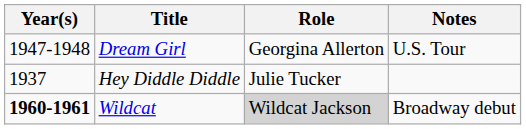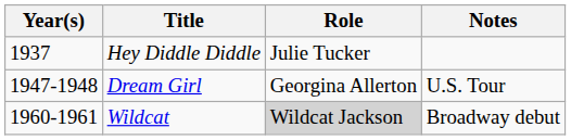 <table class="wikitable">
 <tr>
 <th>Year(s)</th>
 <th>Title</th>
 <th>Role</th>
 <th>Notes</th>
 </tr>
 <tr>
+<td>1937</td>
+<td><em>Hey Diddle Diddle</em></td>
+<td>Julie Tucker</td>
+<td></td>
+</tr>
+<tr>
 <td>1947-1948</td>
 <td><a href='#'><em>Dream Girl</em></a></td>
 <td>Georgina Allerton</td>
 <td>U.S. Tour</td>
 </tr>
 <tr>
-<td>1937</td>
-<td><em>Hey Diddle Diddle</em></td>
-<td>Julie Tucker</td>
-<td></td>
-</tr>
-<tr>
-<td><strong>1960-1961</strong></td>
+<td>1960-1961</td>
 <td><a href='#'><em>Wildcat</em></a></td>
 <td style="background: lightgrey;">Wildcat Jackson</td>
 <td>Broadway debut</td>
 </tr>
 </table>
